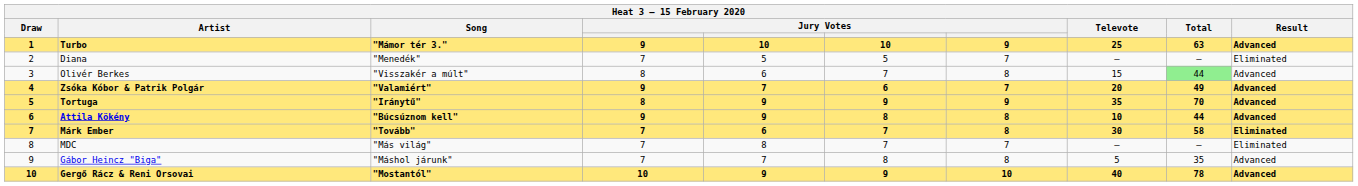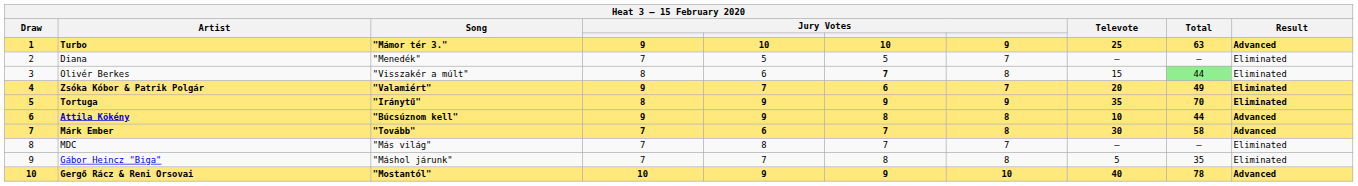 <table class="sortable wikitable" width="100%" style="text-align:center;">
 <tr>
 <th colspan="10">Heat 3 – 15 February 2020</th>
 </tr>
 <tr>
 <th rowspan="2">Draw</th>
 <th rowspan="2">Artist</th>
 <th rowspan="2">Song</th>
 <th colspan="4">Jury Votes</th>
 <th rowspan="2">Televote</th>
 <th rowspan="2">Total</th>
 <th rowspan="2">Result</th>
 </tr>
 <tr>
 <th width="9%"><small></small></th>
 <th width="9%"><small></small></th>
 <th width="9%"><small></small></th>
 <th width="9%"><small></small></th>
 </tr>
 <tr style="font-weight:bold; background:#ffe87c;">
 <td>1</td>
 <td align="left">Turbo</td>
 <td align="left">"Mámor tér 3."</td>
 <td>9</td>
 <td>10</td>
 <td>10</td>
 <td>9</td>
 <td>25</td>
 <td>63</td>
 <td align="left">Advanced</td>
 </tr>
 <tr>
 <td>2</td>
 <td align="left">Diana</td>
 <td align="left">"Menedék"</td>
 <td>7</td>
 <td>5</td>
 <td>5</td>
 <td>7</td>
 <td>—</td>
 <td>—</td>
 <td align="left">Eliminated</td>
 </tr>
 <tr>
 <td>3</td>
 <td align="left">Olivér Berkes</td>
 <td align="left">"Visszakér a múlt"</td>
 <td>8</td>
 <td>6</td>
-<td>7</td>
+<td><strong>7</strong></td>
 <td>8</td>
 <td>15</td>
 <td style="background: lightgreen;">44</td>
-<td align="left">Advanced</td>
+<td align="left">Eliminated</td>
 </tr>
 <tr style="font-weight:bold; background:#ffe87c;">
 <td>4</td>
 <td align="left">Zsóka Kóbor & Patrik Polgár</td>
 <td align="left">"Valamiért"</td>
 <td>9</td>
 <td>7</td>
 <td>6</td>
 <td>7</td>
 <td>20</td>
 <td>49</td>
-<td align="left">Advanced</td>
+<td align="left">Eliminated</td>
 </tr>
 <tr style="font-weight:bold; background:#ffe87c;">
 <td>5</td>
 <td align="left">Tortuga</td>
 <td align="left">"Iránytű"</td>
 <td>8</td>
 <td>9</td>
 <td>9</td>
 <td>9</td>
 <td>35</td>
 <td>70</td>
-<td align="left">Advanced</td>
+<td align="left">Eliminated</td>
 </tr>
 <tr style="font-weight:bold; background:#ffe87c;">
 <td>6</td>
 <td align="left"><a href='#'>Attila Kökény</a></td>
 <td align="left">"Búcsúznom kell"</td>
 <td>9</td>
 <td>9</td>
 <td>8</td>
 <td>8</td>
 <td>10</td>
 <td>44</td>
 <td align="left">Advanced</td>
 </tr>
 <tr style="font-weight:bold; background:#ffe87c;">
 <td>7</td>
 <td align="left">Márk Ember</td>
 <td align="left">"Tovább"</td>
 <td>7</td>
 <td>6</td>
 <td>7</td>
 <td>8</td>
 <td>30</td>
 <td>58</td>
-<td align="left">Eliminated</td>
+<td align="left">Advanced</td>
 </tr>
 <tr>
 <td>8</td>
 <td align="left">MDC</td>
 <td align="left">"Más világ"</td>
 <td>7</td>
 <td>8</td>
 <td>7</td>
 <td>7</td>
 <td>—</td>
 <td>—</td>
 <td align="left">Eliminated</td>
 </tr>
 <tr>
 <td>9</td>
 <td align="left"><a href='#'>Gábor Heincz "Biga"</a></td>
 <td align="left">"Máshol járunk"</td>
 <td>7</td>
 <td>7</td>
 <td>8</td>
 <td>8</td>
 <td>5</td>
 <td>35</td>
-<td align="left">Advanced</td>
+<td align="left">Eliminated</td>
 </tr>
 <tr style="font-weight:bold; background:#ffe87c;">
 <td>10</td>
 <td align="left">Gergő Rácz & Reni Orsovai</td>
 <td align="left">"Mostantól"</td>
 <td>10</td>
 <td>9</td>
 <td>9</td>
 <td>10</td>
 <td>40</td>
 <td>78</td>
 <td align="left">Advanced</td>
 </tr>
 </table>
